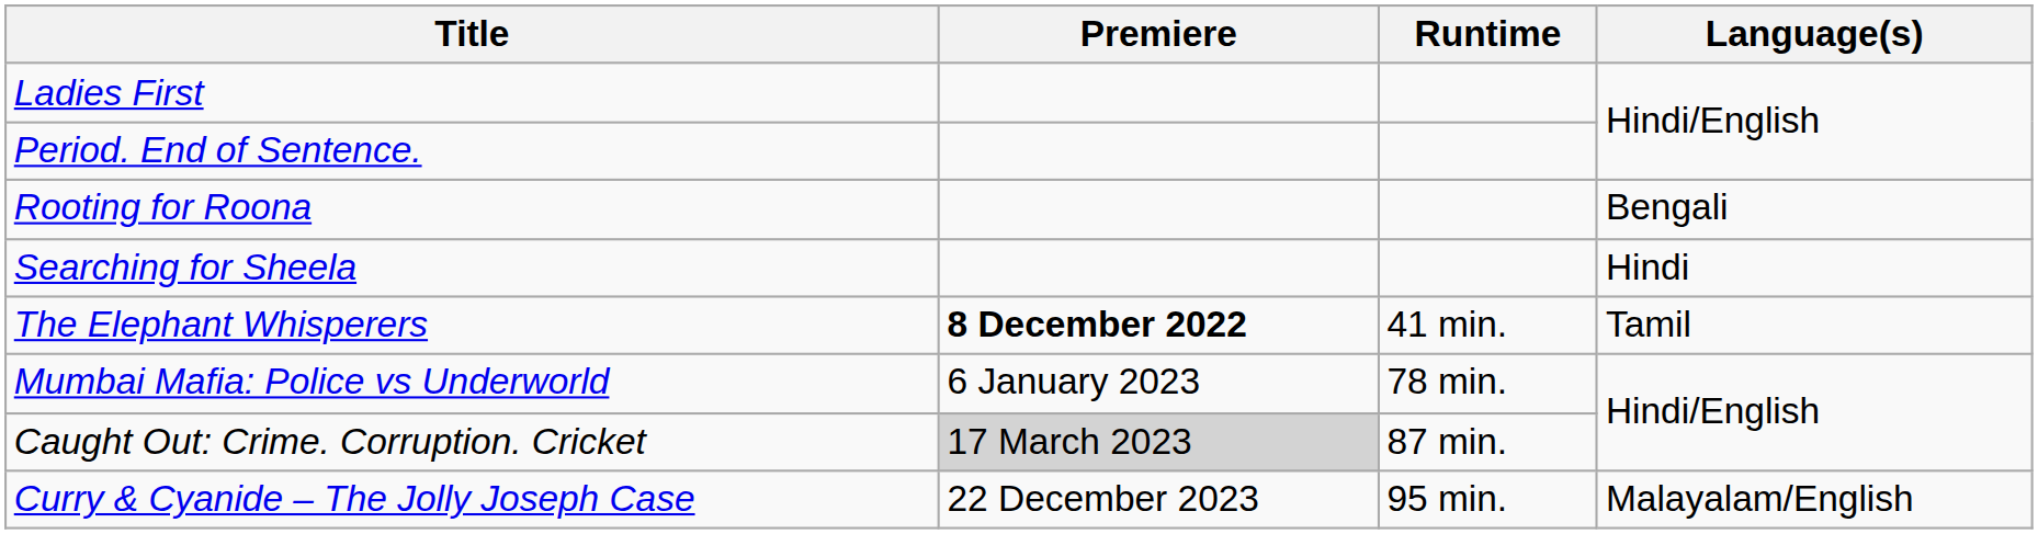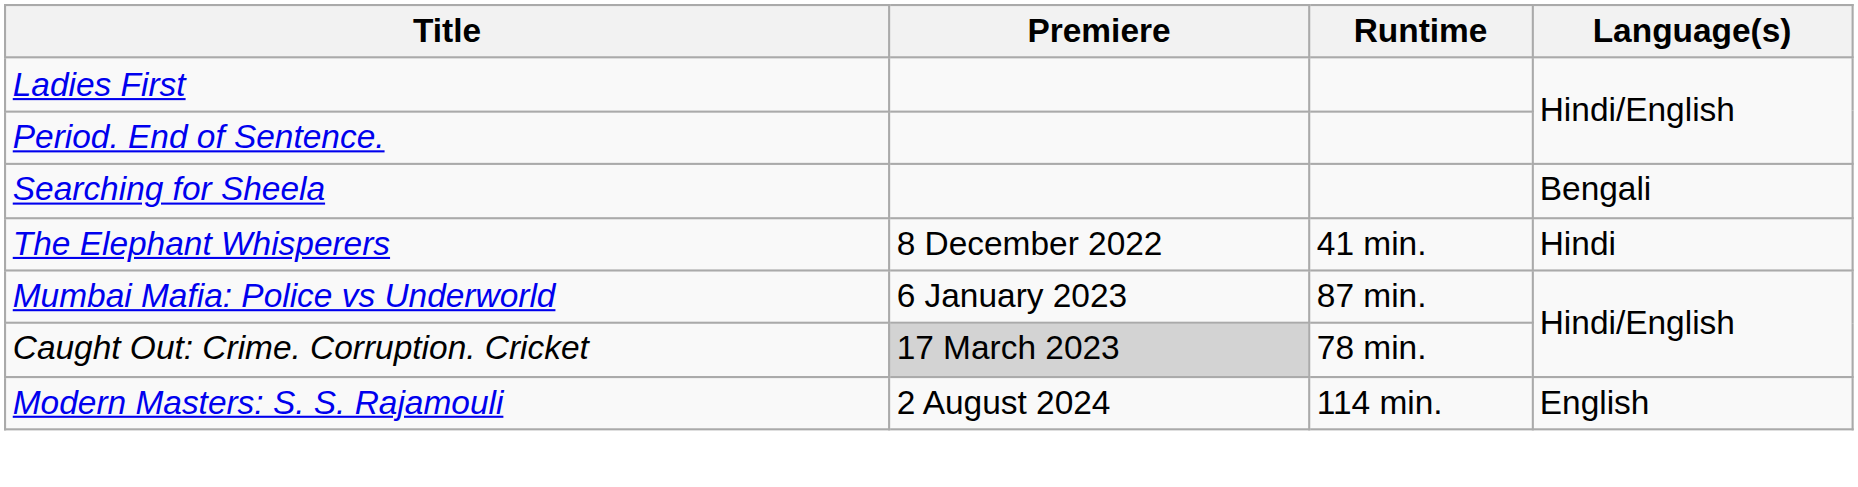 <table class="wikitable sortable" style="width:70%">
 <tr>
 <th>Title</th>
 <th>Premiere</th>
 <th>Runtime</th>
 <th>Language(s)</th>
 </tr>
 <tr>
 <td><em><a href='#'>Ladies First</a></em></td>
 <td></td>
 <td></td>
 <td rowspan="2">Hindi/English</td>
 </tr>
 <tr>
 <td><em><a href='#'>Period. End of Sentence.</a></em></td>
 <td></td>
 <td></td>
 </tr>
 <tr>
-<td><em><a href='#'>Rooting for Roona</a></em></td>
+<td><em><a href='#'>Searching for Sheela</a></em></td>
 <td></td>
 <td></td>
 <td>Bengali</td>
 </tr>
 <tr>
-<td><em><a href='#'>Searching for Sheela</a></em></td>
-<td></td>
-<td></td>
+<td><em><a href='#'>The Elephant Whisperers</a></em></td>
+<td>8 December 2022</td>
+<td>41 min.</td>
 <td>Hindi</td>
-</tr>
-<tr>
-<td><em><a href='#'>The Elephant Whisperers</a></em></td>
-<td><strong>8 December 2022</strong></td>
-<td>41 min.</td>
-<td>Tamil</td>
 </tr>
 <tr>
 <td><em><a href='#'>Mumbai Mafia: Police vs Underworld</a></em></td>
 <td>6 January 2023</td>
-<td>78 min.</td>
+<td>87 min.</td>
 <td rowspan="2">Hindi/English</td>
 </tr>
 <tr>
 <td><em>Caught Out: Crime. Corruption. Cricket</em></td>
 <td style="background: lightgrey;">17 March 2023</td>
-<td>87 min.</td>
+<td>78 min.</td>
 </tr>
 <tr>
-<td><em><a href='#'>Curry & Cyanide – The Jolly Joseph Case</a></em></td>
-<td>22 December 2023</td>
-<td>95 min.</td>
-<td>Malayalam/English</td>
+<td><em><a href='#'>Modern Masters: S. S. Rajamouli</a></em></td>
+<td>2 August 2024</td>
+<td>114 min.</td>
+<td>English</td>
 </tr>
 </table>
